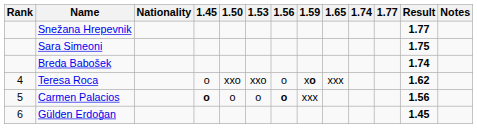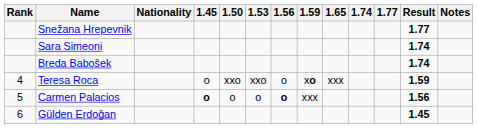 <table class="wikitable sortable" style="text-align:center">
 <tr>
 <th>Rank</th>
 <th>Name</th>
 <th>Nationality</th>
 <th>1.45</th>
 <th>1.50</th>
 <th>1.53</th>
 <th>1.56</th>
 <th>1.59</th>
 <th>1.65</th>
 <th>1.74</th>
 <th>1.77</th>
 <th>Result</th>
 <th>Notes</th>
 </tr>
 <tr>
 <td></td>
 <td align=left><a href='#'>Snežana Hrepevnik</a></td>
 <td align=left></td>
 <td></td>
 <td></td>
 <td></td>
 <td></td>
 <td></td>
 <td></td>
 <td></td>
 <td></td>
 <td><strong>1.77</strong></td>
 <td></td>
 </tr>
 <tr>
 <td></td>
 <td align=left><a href='#'>Sara Simeoni</a></td>
 <td align=left></td>
 <td></td>
 <td></td>
 <td></td>
 <td></td>
 <td></td>
 <td></td>
 <td></td>
 <td></td>
-<td><strong>1.75</strong></td>
+<td><strong>1.74</strong></td>
 <td></td>
 </tr>
 <tr>
 <td></td>
 <td align=left><a href='#'>Breda Babošek</a></td>
 <td align=left></td>
 <td></td>
 <td></td>
 <td></td>
 <td></td>
 <td></td>
 <td></td>
 <td></td>
 <td></td>
 <td><strong>1.74</strong></td>
 <td></td>
 </tr>
 <tr>
 <td>4</td>
 <td align=left><a href='#'>Teresa Roca</a></td>
 <td align=left></td>
 <td>o</td>
 <td>xxo</td>
 <td>xxo</td>
 <td>o</td>
 <td>x<strong>o</strong></td>
 <td>xxx</td>
 <td></td>
 <td></td>
-<td><strong>1.62</strong></td>
+<td><strong>1.59</strong></td>
 <td></td>
 </tr>
 <tr>
 <td>5</td>
 <td align=left><a href='#'>Carmen Palacios</a></td>
 <td align=left></td>
 <td><strong>o</strong></td>
 <td>o</td>
 <td>o</td>
 <td><strong>o</strong></td>
 <td>xxx</td>
 <td></td>
 <td></td>
 <td></td>
 <td><strong>1.56</strong></td>
 <td></td>
 </tr>
 <tr>
 <td>6</td>
 <td align=left><a href='#'>Gülden Erdoǧan</a></td>
 <td align=left></td>
 <td></td>
 <td></td>
 <td></td>
 <td></td>
 <td></td>
 <td></td>
 <td></td>
 <td></td>
 <td><strong>1.45</strong></td>
 <td></td>
 </tr>
 </table>
